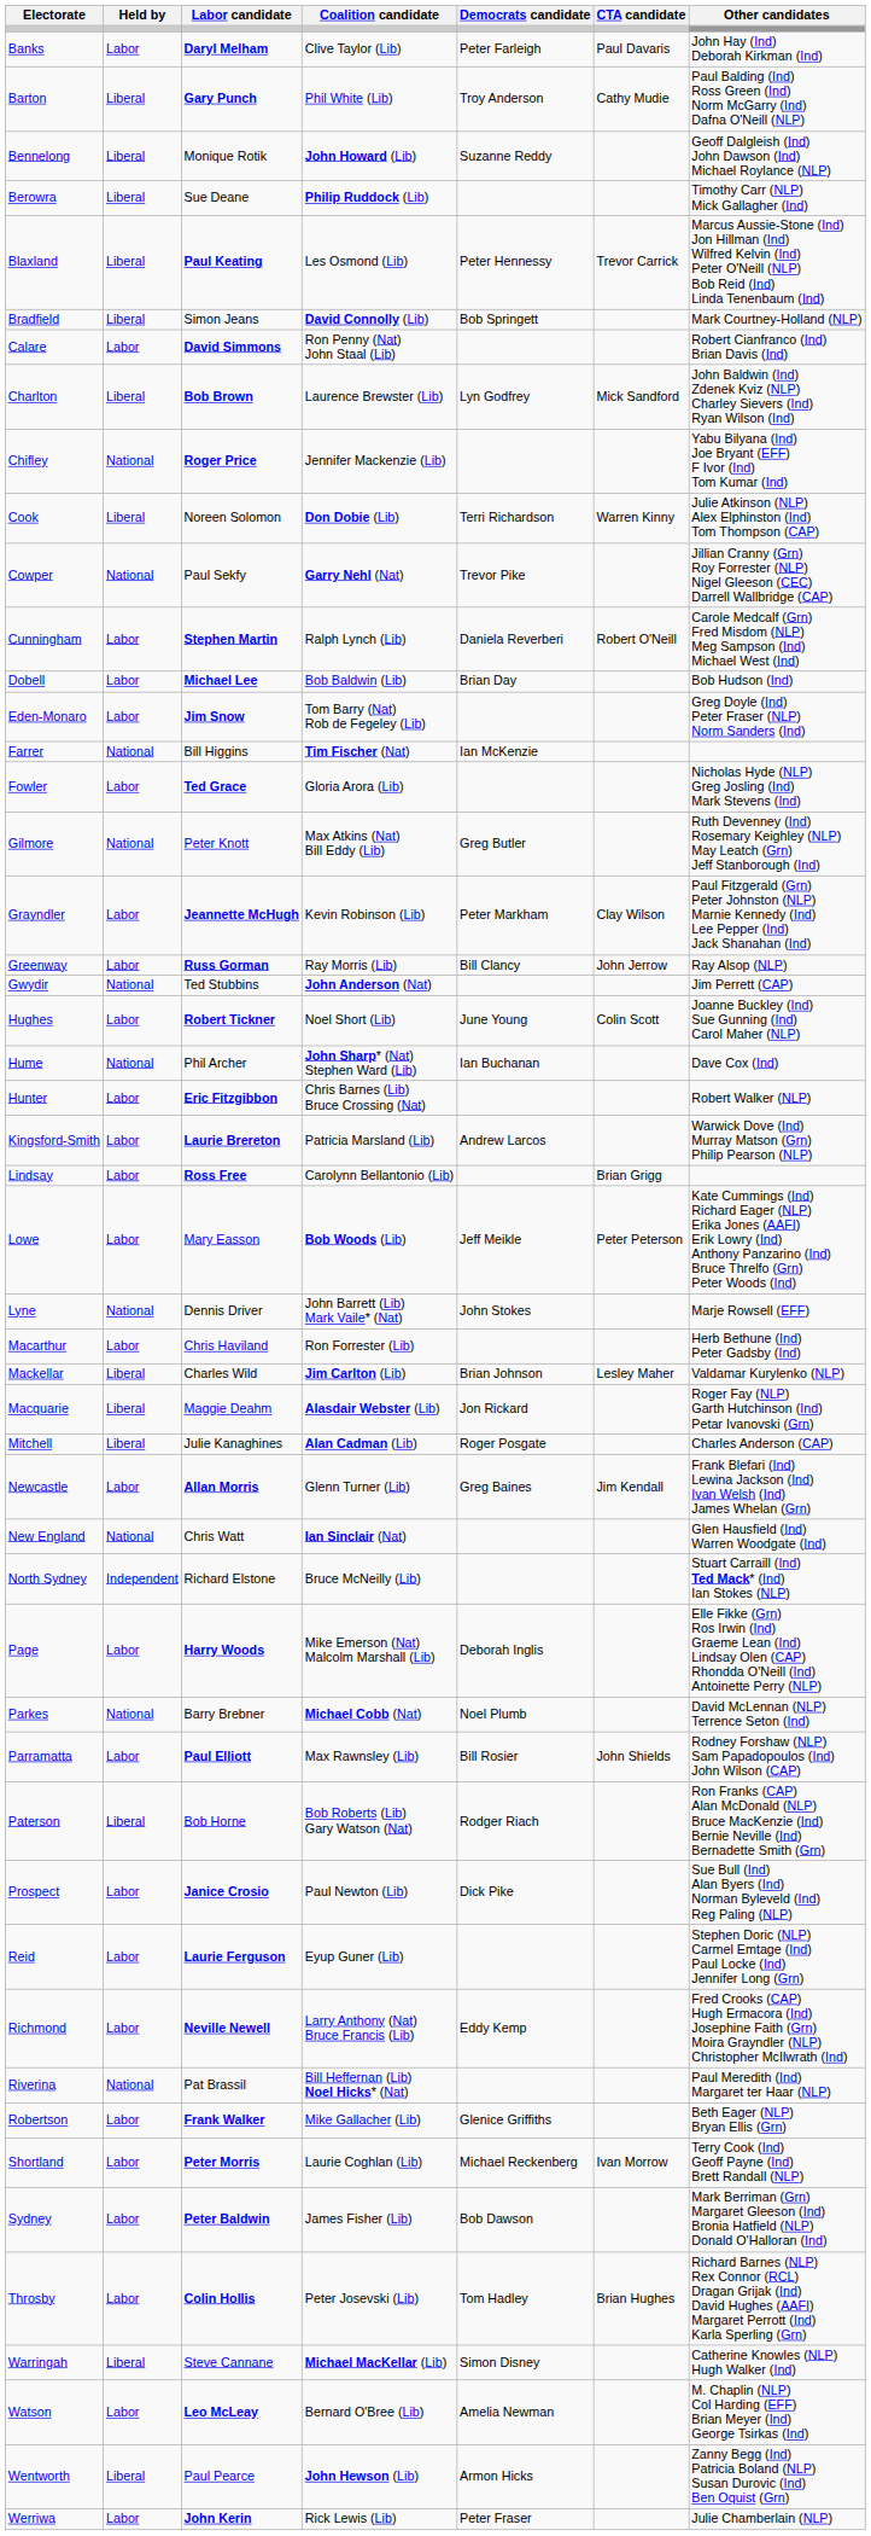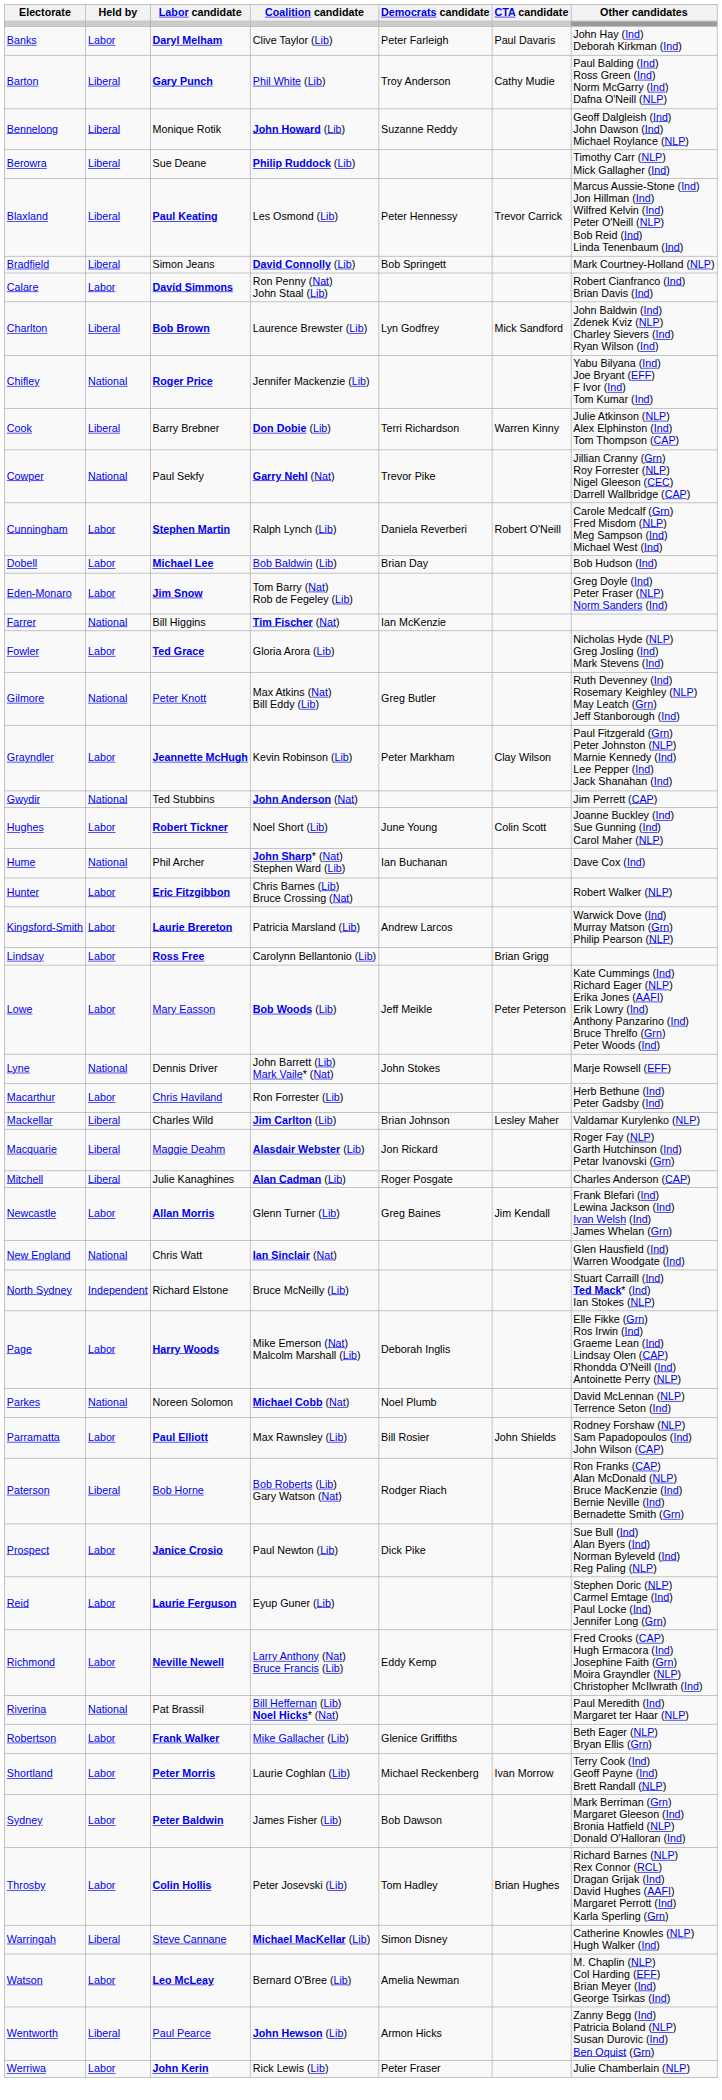 <table class="wikitable">
 <tr>
 <th>Electorate</th>
 <th>Held by</th>
 <th><a href='#'>Labor</a> candidate</th>
 <th><a href='#'>Coalition</a> candidate</th>
 <th><a href='#'>Democrats</a> candidate</th>
 <th><a href='#'>CTA</a> candidate</th>
 <th>Other candidates</th>
 </tr>
 <tr bgcolor="#cccccc">
 <td></td>
 <td></td>
 <td></td>
 <td></td>
 <td></td>
 <td></td>
 <td bgcolor="#999999"></td>
 </tr>
 <tr>
 <td><a href='#'>Banks</a></td>
 <td><a href='#'>Labor</a></td>
 <td><strong><a href='#'>Daryl Melham</a></strong></td>
 <td>Clive Taylor (<a href='#'>Lib</a>)</td>
 <td>Peter Farleigh</td>
 <td>Paul Davaris</td>
 <td>John Hay (<a href='#'>Ind</a>)<br>Deborah Kirkman (<a href='#'>Ind</a>)</td>
 </tr>
 <tr>
 <td><a href='#'>Barton</a></td>
 <td><a href='#'>Liberal</a></td>
 <td><strong><a href='#'>Gary Punch</a></strong></td>
 <td><a href='#'>Phil White</a> (<a href='#'>Lib</a>)</td>
 <td>Troy Anderson</td>
 <td>Cathy Mudie</td>
 <td>Paul Balding (<a href='#'>Ind</a>)<br>Ross Green (<a href='#'>Ind</a>)<br>Norm McGarry (<a href='#'>Ind</a>)<br>Dafna O'Neill (<a href='#'>NLP</a>)</td>
 </tr>
 <tr>
 <td><a href='#'>Bennelong</a></td>
 <td><a href='#'>Liberal</a></td>
 <td>Monique Rotik</td>
 <td><strong><a href='#'>John Howard</a></strong> (<a href='#'>Lib</a>)</td>
 <td>Suzanne Reddy</td>
 <td></td>
 <td>Geoff Dalgleish (<a href='#'>Ind</a>)<br>John Dawson (<a href='#'>Ind</a>)<br>Michael Roylance (<a href='#'>NLP</a>)</td>
 </tr>
 <tr>
 <td><a href='#'>Berowra</a></td>
 <td><a href='#'>Liberal</a></td>
 <td>Sue Deane</td>
 <td><strong><a href='#'>Philip Ruddock</a></strong> (<a href='#'>Lib</a>)</td>
 <td></td>
 <td></td>
 <td>Timothy Carr (<a href='#'>NLP</a>)<br>Mick Gallagher (<a href='#'>Ind</a>)</td>
 </tr>
 <tr>
 <td><a href='#'>Blaxland</a></td>
 <td><a href='#'>Liberal</a></td>
 <td><strong><a href='#'>Paul Keating</a></strong></td>
 <td>Les Osmond (<a href='#'>Lib</a>)</td>
 <td>Peter Hennessy</td>
 <td>Trevor Carrick</td>
 <td>Marcus Aussie-Stone (<a href='#'>Ind</a>)<br>Jon Hillman (<a href='#'>Ind</a>)<br>Wilfred Kelvin (<a href='#'>Ind</a>)<br>Peter O'Neill (<a href='#'>NLP</a>)<br>Bob Reid (<a href='#'>Ind</a>)<br>Linda Tenenbaum (<a href='#'>Ind</a>)</td>
 </tr>
 <tr>
 <td><a href='#'>Bradfield</a></td>
 <td><a href='#'>Liberal</a></td>
 <td>Simon Jeans</td>
 <td><strong><a href='#'>David Connolly</a></strong> (<a href='#'>Lib</a>)</td>
 <td>Bob Springett</td>
 <td></td>
 <td>Mark Courtney-Holland (<a href='#'>NLP</a>)</td>
 </tr>
 <tr>
 <td><a href='#'>Calare</a></td>
 <td><a href='#'>Labor</a></td>
 <td><strong><a href='#'>David Simmons</a></strong></td>
 <td>Ron Penny (<a href='#'>Nat</a>)<br>John Staal (<a href='#'>Lib</a>)</td>
 <td></td>
 <td></td>
 <td>Robert Cianfranco (<a href='#'>Ind</a>)<br>Brian Davis (<a href='#'>Ind</a>)</td>
 </tr>
 <tr>
 <td><a href='#'>Charlton</a></td>
 <td><a href='#'>Liberal</a></td>
 <td><strong><a href='#'>Bob Brown</a></strong></td>
 <td>Laurence Brewster (<a href='#'>Lib</a>)</td>
 <td>Lyn Godfrey</td>
 <td>Mick Sandford</td>
 <td>John Baldwin (<a href='#'>Ind</a>)<br>Zdenek Kviz (<a href='#'>NLP</a>)<br>Charley Sievers (<a href='#'>Ind</a>)<br>Ryan Wilson (<a href='#'>Ind</a>)</td>
 </tr>
 <tr>
 <td><a href='#'>Chifley</a></td>
 <td><a href='#'>National</a></td>
 <td><strong><a href='#'>Roger Price</a></strong></td>
 <td>Jennifer Mackenzie (<a href='#'>Lib</a>)</td>
 <td></td>
 <td></td>
 <td>Yabu Bilyana (<a href='#'>Ind</a>)<br>Joe Bryant (<a href='#'>EFF</a>)<br>F Ivor (<a href='#'>Ind</a>)<br>Tom Kumar (<a href='#'>Ind</a>)</td>
 </tr>
 <tr>
 <td><a href='#'>Cook</a></td>
 <td><a href='#'>Liberal</a></td>
-<td>Noreen Solomon</td>
+<td>Barry Brebner</td>
 <td><strong><a href='#'>Don Dobie</a></strong> (<a href='#'>Lib</a>)</td>
 <td>Terri Richardson</td>
 <td>Warren Kinny</td>
 <td>Julie Atkinson (<a href='#'>NLP</a>)<br>Alex Elphinston (<a href='#'>Ind</a>)<br>Tom Thompson (<a href='#'>CAP</a>)</td>
 </tr>
 <tr>
 <td><a href='#'>Cowper</a></td>
 <td><a href='#'>National</a></td>
 <td>Paul Sekfy</td>
 <td><strong><a href='#'>Garry Nehl</a></strong> (<a href='#'>Nat</a>)</td>
 <td>Trevor Pike</td>
 <td></td>
 <td>Jillian Cranny (<a href='#'>Grn</a>)<br>Roy Forrester (<a href='#'>NLP</a>)<br>Nigel Gleeson (<a href='#'>CEC</a>)<br>Darrell Wallbridge (<a href='#'>CAP</a>)</td>
 </tr>
 <tr>
 <td><a href='#'>Cunningham</a></td>
 <td><a href='#'>Labor</a></td>
 <td><strong><a href='#'>Stephen Martin</a></strong></td>
 <td>Ralph Lynch (<a href='#'>Lib</a>)</td>
 <td>Daniela Reverberi</td>
 <td>Robert O'Neill</td>
 <td>Carole Medcalf (<a href='#'>Grn</a>)<br>Fred Misdom (<a href='#'>NLP</a>)<br>Meg Sampson (<a href='#'>Ind</a>)<br>Michael West (<a href='#'>Ind</a>)</td>
 </tr>
 <tr>
 <td><a href='#'>Dobell</a></td>
 <td><a href='#'>Labor</a></td>
 <td><strong><a href='#'>Michael Lee</a></strong></td>
 <td><a href='#'>Bob Baldwin</a> (<a href='#'>Lib</a>)</td>
 <td>Brian Day</td>
 <td></td>
 <td>Bob Hudson (<a href='#'>Ind</a>)</td>
 </tr>
 <tr>
 <td><a href='#'>Eden-Monaro</a></td>
 <td><a href='#'>Labor</a></td>
 <td><strong><a href='#'>Jim Snow</a></strong></td>
 <td>Tom Barry (<a href='#'>Nat</a>)<br>Rob de Fegeley (<a href='#'>Lib</a>)</td>
 <td></td>
 <td></td>
 <td>Greg Doyle (<a href='#'>Ind</a>)<br>Peter Fraser (<a href='#'>NLP</a>)<br><a href='#'>Norm Sanders</a> (<a href='#'>Ind</a>)</td>
 </tr>
 <tr>
 <td><a href='#'>Farrer</a></td>
 <td><a href='#'>National</a></td>
 <td>Bill Higgins</td>
 <td><strong><a href='#'>Tim Fischer</a></strong> (<a href='#'>Nat</a>)</td>
 <td>Ian McKenzie</td>
 <td></td>
 <td></td>
 </tr>
 <tr>
 <td><a href='#'>Fowler</a></td>
 <td><a href='#'>Labor</a></td>
 <td><strong><a href='#'>Ted Grace</a></strong></td>
 <td>Gloria Arora (<a href='#'>Lib</a>)</td>
 <td></td>
 <td></td>
 <td>Nicholas Hyde (<a href='#'>NLP</a>)<br>Greg Josling (<a href='#'>Ind</a>)<br>Mark Stevens (<a href='#'>Ind</a>)</td>
 </tr>
 <tr>
 <td><a href='#'>Gilmore</a></td>
 <td><a href='#'>National</a></td>
 <td><a href='#'>Peter Knott</a></td>
 <td>Max Atkins (<a href='#'>Nat</a>)<br>Bill Eddy (<a href='#'>Lib</a>)</td>
 <td>Greg Butler</td>
 <td></td>
 <td>Ruth Devenney (<a href='#'>Ind</a>)<br>Rosemary Keighley (<a href='#'>NLP</a>)<br>May Leatch (<a href='#'>Grn</a>)<br>Jeff Stanborough (<a href='#'>Ind</a>)</td>
 </tr>
 <tr>
 <td><a href='#'>Grayndler</a></td>
 <td><a href='#'>Labor</a></td>
 <td><strong><a href='#'>Jeannette McHugh</a></strong></td>
 <td>Kevin Robinson (<a href='#'>Lib</a>)</td>
 <td>Peter Markham</td>
 <td>Clay Wilson</td>
 <td>Paul Fitzgerald (<a href='#'>Grn</a>)<br>Peter Johnston (<a href='#'>NLP</a>)<br>Marnie Kennedy (<a href='#'>Ind</a>)<br>Lee Pepper (<a href='#'>Ind</a>)<br>Jack Shanahan (<a href='#'>Ind</a>)</td>
-</tr>
-<tr>
-<td><a href='#'>Greenway</a></td>
-<td><a href='#'>Labor</a></td>
-<td><strong><a href='#'>Russ Gorman</a></strong></td>
-<td>Ray Morris (<a href='#'>Lib</a>)</td>
-<td>Bill Clancy</td>
-<td>John Jerrow</td>
-<td>Ray Alsop (<a href='#'>NLP</a>)</td>
 </tr>
 <tr>
 <td><a href='#'>Gwydir</a></td>
 <td><a href='#'>National</a></td>
 <td>Ted Stubbins</td>
 <td><strong><a href='#'>John Anderson</a></strong> (<a href='#'>Nat</a>)</td>
 <td></td>
 <td></td>
 <td>Jim Perrett (<a href='#'>CAP</a>)</td>
 </tr>
 <tr>
 <td><a href='#'>Hughes</a></td>
 <td><a href='#'>Labor</a></td>
 <td><strong><a href='#'>Robert Tickner</a></strong></td>
 <td>Noel Short (<a href='#'>Lib</a>)</td>
 <td>June Young</td>
 <td>Colin Scott</td>
 <td>Joanne Buckley (<a href='#'>Ind</a>)<br>Sue Gunning (<a href='#'>Ind</a>)<br>Carol Maher (<a href='#'>NLP</a>)</td>
 </tr>
 <tr>
 <td><a href='#'>Hume</a></td>
 <td><a href='#'>National</a></td>
 <td>Phil Archer</td>
 <td><strong><a href='#'>John Sharp</a></strong>* (<a href='#'>Nat</a>)<br>Stephen Ward (<a href='#'>Lib</a>)</td>
 <td>Ian Buchanan</td>
 <td></td>
 <td>Dave Cox (<a href='#'>Ind</a>)</td>
 </tr>
 <tr>
 <td><a href='#'>Hunter</a></td>
 <td><a href='#'>Labor</a></td>
 <td><strong><a href='#'>Eric Fitzgibbon</a></strong></td>
 <td>Chris Barnes (<a href='#'>Lib</a>)<br>Bruce Crossing (<a href='#'>Nat</a>)</td>
 <td></td>
 <td></td>
 <td>Robert Walker (<a href='#'>NLP</a>)</td>
 </tr>
 <tr>
 <td><a href='#'>Kingsford-Smith</a></td>
 <td><a href='#'>Labor</a></td>
 <td><strong><a href='#'>Laurie Brereton</a></strong></td>
 <td>Patricia Marsland (<a href='#'>Lib</a>)</td>
 <td>Andrew Larcos</td>
 <td></td>
 <td>Warwick Dove (<a href='#'>Ind</a>)<br>Murray Matson (<a href='#'>Grn</a>)<br>Philip Pearson (<a href='#'>NLP</a>)</td>
 </tr>
 <tr>
 <td><a href='#'>Lindsay</a></td>
 <td><a href='#'>Labor</a></td>
 <td><strong><a href='#'>Ross Free</a></strong></td>
 <td>Carolynn Bellantonio (<a href='#'>Lib</a>)</td>
 <td></td>
 <td>Brian Grigg</td>
 <td></td>
 </tr>
 <tr>
 <td><a href='#'>Lowe</a></td>
 <td><a href='#'>Labor</a></td>
 <td><a href='#'>Mary Easson</a></td>
 <td><strong><a href='#'>Bob Woods</a></strong> (<a href='#'>Lib</a>)</td>
 <td>Jeff Meikle</td>
 <td>Peter Peterson</td>
 <td>Kate Cummings (<a href='#'>Ind</a>)<br>Richard Eager (<a href='#'>NLP</a>)<br>Erika Jones (<a href='#'>AAFI</a>)<br>Erik Lowry (<a href='#'>Ind</a>)<br>Anthony Panzarino (<a href='#'>Ind</a>)<br>Bruce Threlfo (<a href='#'>Grn</a>)<br>Peter Woods (<a href='#'>Ind</a>)</td>
 </tr>
 <tr>
 <td><a href='#'>Lyne</a></td>
 <td><a href='#'>National</a></td>
 <td>Dennis Driver</td>
 <td>John Barrett (<a href='#'>Lib</a>)<br><a href='#'>Mark Vaile</a>* (<a href='#'>Nat</a>)</td>
 <td>John Stokes</td>
 <td></td>
 <td>Marje Rowsell (<a href='#'>EFF</a>)</td>
 </tr>
 <tr>
 <td><a href='#'>Macarthur</a></td>
 <td><a href='#'>Labor</a></td>
 <td><a href='#'>Chris Haviland</a></td>
 <td>Ron Forrester (<a href='#'>Lib</a>)</td>
 <td></td>
 <td></td>
 <td>Herb Bethune (<a href='#'>Ind</a>)<br>Peter Gadsby (<a href='#'>Ind</a>)</td>
 </tr>
 <tr>
 <td><a href='#'>Mackellar</a></td>
 <td><a href='#'>Liberal</a></td>
 <td>Charles Wild</td>
 <td><strong><a href='#'>Jim Carlton</a></strong> (<a href='#'>Lib</a>)</td>
 <td>Brian Johnson</td>
 <td>Lesley Maher</td>
 <td>Valdamar Kurylenko (<a href='#'>NLP</a>)</td>
 </tr>
 <tr>
 <td><a href='#'>Macquarie</a></td>
 <td><a href='#'>Liberal</a></td>
 <td><a href='#'>Maggie Deahm</a></td>
 <td><strong><a href='#'>Alasdair Webster</a></strong> (<a href='#'>Lib</a>)</td>
 <td>Jon Rickard</td>
 <td></td>
 <td>Roger Fay (<a href='#'>NLP</a>)<br>Garth Hutchinson (<a href='#'>Ind</a>)<br>Petar Ivanovski (<a href='#'>Grn</a>)</td>
 </tr>
 <tr>
 <td><a href='#'>Mitchell</a></td>
 <td><a href='#'>Liberal</a></td>
 <td>Julie Kanaghines</td>
 <td><strong><a href='#'>Alan Cadman</a></strong> (<a href='#'>Lib</a>)</td>
 <td>Roger Posgate</td>
 <td></td>
 <td>Charles Anderson (<a href='#'>CAP</a>)</td>
 </tr>
 <tr>
 <td><a href='#'>Newcastle</a></td>
 <td><a href='#'>Labor</a></td>
 <td><strong><a href='#'>Allan Morris</a></strong></td>
 <td>Glenn Turner (<a href='#'>Lib</a>)</td>
 <td>Greg Baines</td>
 <td>Jim Kendall</td>
 <td>Frank Blefari (<a href='#'>Ind</a>)<br>Lewina Jackson (<a href='#'>Ind</a>)<br><a href='#'>Ivan Welsh</a> (<a href='#'>Ind</a>)<br>James Whelan (<a href='#'>Grn</a>)</td>
 </tr>
 <tr>
 <td><a href='#'>New England</a></td>
 <td><a href='#'>National</a></td>
 <td>Chris Watt</td>
 <td><strong><a href='#'>Ian Sinclair</a></strong> (<a href='#'>Nat</a>)</td>
 <td></td>
 <td></td>
 <td>Glen Hausfield (<a href='#'>Ind</a>)<br>Warren Woodgate (<a href='#'>Ind</a>)</td>
 </tr>
 <tr>
 <td><a href='#'>North Sydney</a></td>
 <td><a href='#'>Independent</a></td>
 <td>Richard Elstone</td>
 <td>Bruce McNeilly (<a href='#'>Lib</a>)</td>
 <td></td>
 <td></td>
 <td>Stuart Carraill (<a href='#'>Ind</a>)<br><strong><a href='#'>Ted Mack</a></strong>* (<a href='#'>Ind</a>)<br>Ian Stokes (<a href='#'>NLP</a>)</td>
 </tr>
 <tr>
 <td><a href='#'>Page</a></td>
 <td><a href='#'>Labor</a></td>
 <td><strong><a href='#'>Harry Woods</a></strong></td>
 <td>Mike Emerson (<a href='#'>Nat</a>)<br>Malcolm Marshall (<a href='#'>Lib</a>)</td>
 <td>Deborah Inglis</td>
 <td></td>
 <td>Elle Fikke (<a href='#'>Grn</a>)<br>Ros Irwin (<a href='#'>Ind</a>)<br>Graeme Lean (<a href='#'>Ind</a>)<br>Lindsay Olen (<a href='#'>CAP</a>)<br>Rhondda O'Neill (<a href='#'>Ind</a>)<br>Antoinette Perry (<a href='#'>NLP</a>)</td>
 </tr>
 <tr>
 <td><a href='#'>Parkes</a></td>
 <td><a href='#'>National</a></td>
-<td>Barry Brebner</td>
+<td>Noreen Solomon</td>
 <td><strong><a href='#'>Michael Cobb</a></strong> (<a href='#'>Nat</a>)</td>
 <td>Noel Plumb</td>
 <td></td>
 <td>David McLennan (<a href='#'>NLP</a>)<br>Terrence Seton (<a href='#'>Ind</a>)</td>
 </tr>
 <tr>
 <td><a href='#'>Parramatta</a></td>
 <td><a href='#'>Labor</a></td>
 <td><strong><a href='#'>Paul Elliott</a></strong></td>
 <td>Max Rawnsley (<a href='#'>Lib</a>)</td>
 <td>Bill Rosier</td>
 <td>John Shields</td>
 <td>Rodney Forshaw (<a href='#'>NLP</a>)<br>Sam Papadopoulos (<a href='#'>Ind</a>)<br>John Wilson (<a href='#'>CAP</a>)</td>
 </tr>
 <tr>
 <td><a href='#'>Paterson</a></td>
 <td><a href='#'>Liberal</a></td>
 <td><a href='#'>Bob Horne</a></td>
 <td><a href='#'>Bob Roberts</a> (<a href='#'>Lib</a>)<br>Gary Watson (<a href='#'>Nat</a>)</td>
 <td>Rodger Riach</td>
 <td></td>
 <td>Ron Franks (<a href='#'>CAP</a>)<br>Alan McDonald (<a href='#'>NLP</a>)<br>Bruce MacKenzie (<a href='#'>Ind</a>)<br>Bernie Neville (<a href='#'>Ind</a>)<br>Bernadette Smith (<a href='#'>Grn</a>)</td>
 </tr>
 <tr>
 <td><a href='#'>Prospect</a></td>
 <td><a href='#'>Labor</a></td>
 <td><strong><a href='#'>Janice Crosio</a></strong></td>
 <td>Paul Newton (<a href='#'>Lib</a>)</td>
 <td>Dick Pike</td>
 <td></td>
 <td>Sue Bull (<a href='#'>Ind</a>)<br>Alan Byers (<a href='#'>Ind</a>)<br>Norman Byleveld (<a href='#'>Ind</a>)<br>Reg Paling (<a href='#'>NLP</a>)</td>
 </tr>
 <tr>
 <td><a href='#'>Reid</a></td>
 <td><a href='#'>Labor</a></td>
 <td><strong><a href='#'>Laurie Ferguson</a></strong></td>
 <td>Eyup Guner (<a href='#'>Lib</a>)</td>
 <td></td>
 <td></td>
 <td>Stephen Doric (<a href='#'>NLP</a>)<br>Carmel Emtage (<a href='#'>Ind</a>)<br>Paul Locke (<a href='#'>Ind</a>)<br>Jennifer Long (<a href='#'>Grn</a>)</td>
 </tr>
 <tr>
 <td><a href='#'>Richmond</a></td>
 <td><a href='#'>Labor</a></td>
 <td><strong><a href='#'>Neville Newell</a></strong></td>
 <td><a href='#'>Larry Anthony</a> (<a href='#'>Nat</a>)<br><a href='#'>Bruce Francis</a> (<a href='#'>Lib</a>)</td>
 <td>Eddy Kemp</td>
 <td></td>
 <td>Fred Crooks (<a href='#'>CAP</a>)<br>Hugh Ermacora (<a href='#'>Ind</a>)<br>Josephine Faith (<a href='#'>Grn</a>)<br>Moira Grayndler (<a href='#'>NLP</a>)<br>Christopher McIlwrath (<a href='#'>Ind</a>)</td>
 </tr>
 <tr>
 <td><a href='#'>Riverina</a></td>
 <td><a href='#'>National</a></td>
 <td>Pat Brassil</td>
 <td><a href='#'>Bill Heffernan</a> (<a href='#'>Lib</a>)<br><strong><a href='#'>Noel Hicks</a></strong>* (<a href='#'>Nat</a>)</td>
 <td></td>
 <td></td>
 <td>Paul Meredith (<a href='#'>Ind</a>)<br>Margaret ter Haar (<a href='#'>NLP</a>)</td>
 </tr>
 <tr>
 <td><a href='#'>Robertson</a></td>
 <td><a href='#'>Labor</a></td>
 <td><strong><a href='#'>Frank Walker</a></strong></td>
 <td><a href='#'>Mike Gallacher</a> (<a href='#'>Lib</a>)</td>
 <td>Glenice Griffiths</td>
 <td></td>
 <td>Beth Eager (<a href='#'>NLP</a>)<br>Bryan Ellis (<a href='#'>Grn</a>)</td>
 </tr>
 <tr>
 <td><a href='#'>Shortland</a></td>
 <td><a href='#'>Labor</a></td>
 <td><strong><a href='#'>Peter Morris</a></strong></td>
 <td>Laurie Coghlan (<a href='#'>Lib</a>)</td>
 <td>Michael Reckenberg</td>
 <td>Ivan Morrow</td>
 <td>Terry Cook (<a href='#'>Ind</a>)<br>Geoff Payne (<a href='#'>Ind</a>)<br>Brett Randall (<a href='#'>NLP</a>)</td>
 </tr>
 <tr>
 <td><a href='#'>Sydney</a></td>
 <td><a href='#'>Labor</a></td>
 <td><strong><a href='#'>Peter Baldwin</a></strong></td>
 <td>James Fisher (<a href='#'>Lib</a>)</td>
 <td>Bob Dawson</td>
 <td></td>
 <td>Mark Berriman (<a href='#'>Grn</a>)<br>Margaret Gleeson (<a href='#'>Ind</a>)<br>Bronia Hatfield (<a href='#'>NLP</a>)<br>Donald O'Halloran (<a href='#'>Ind</a>)</td>
 </tr>
 <tr>
 <td><a href='#'>Throsby</a></td>
 <td><a href='#'>Labor</a></td>
 <td><strong><a href='#'>Colin Hollis</a></strong></td>
 <td>Peter Josevski (<a href='#'>Lib</a>)</td>
 <td>Tom Hadley</td>
 <td>Brian Hughes</td>
 <td>Richard Barnes (<a href='#'>NLP</a>)<br>Rex Connor (<a href='#'>RCL</a>)<br>Dragan Grijak (<a href='#'>Ind</a>)<br>David Hughes (<a href='#'>AAFI</a>)<br>Margaret Perrott (<a href='#'>Ind</a>)<br>Karla Sperling (<a href='#'>Grn</a>)</td>
 </tr>
 <tr>
 <td><a href='#'>Warringah</a></td>
 <td><a href='#'>Liberal</a></td>
 <td><a href='#'>Steve Cannane</a></td>
 <td><strong><a href='#'>Michael MacKellar</a></strong> (<a href='#'>Lib</a>)</td>
 <td>Simon Disney</td>
 <td></td>
 <td>Catherine Knowles (<a href='#'>NLP</a>)<br>Hugh Walker (<a href='#'>Ind</a>)</td>
 </tr>
 <tr>
 <td><a href='#'>Watson</a></td>
 <td><a href='#'>Labor</a></td>
 <td><strong><a href='#'>Leo McLeay</a></strong></td>
 <td>Bernard O'Bree (<a href='#'>Lib</a>)</td>
 <td>Amelia Newman</td>
 <td></td>
 <td>M. Chaplin (<a href='#'>NLP</a>)<br>Col Harding (<a href='#'>EFF</a>)<br>Brian Meyer (<a href='#'>Ind</a>)<br>George Tsirkas (<a href='#'>Ind</a>)</td>
 </tr>
 <tr>
 <td><a href='#'>Wentworth</a></td>
 <td><a href='#'>Liberal</a></td>
 <td><a href='#'>Paul Pearce</a></td>
 <td><strong><a href='#'>John Hewson</a></strong> (<a href='#'>Lib</a>)</td>
 <td>Armon Hicks</td>
 <td></td>
 <td>Zanny Begg (<a href='#'>Ind</a>)<br>Patricia Boland (<a href='#'>NLP</a>)<br>Susan Durovic (<a href='#'>Ind</a>)<br><a href='#'>Ben Oquist</a> (<a href='#'>Grn</a>)</td>
 </tr>
 <tr>
 <td><a href='#'>Werriwa</a></td>
 <td><a href='#'>Labor</a></td>
 <td><strong><a href='#'>John Kerin</a></strong></td>
 <td>Rick Lewis (<a href='#'>Lib</a>)</td>
 <td>Peter Fraser</td>
 <td></td>
 <td>Julie Chamberlain (<a href='#'>NLP</a>)</td>
 </tr>
 </table>
